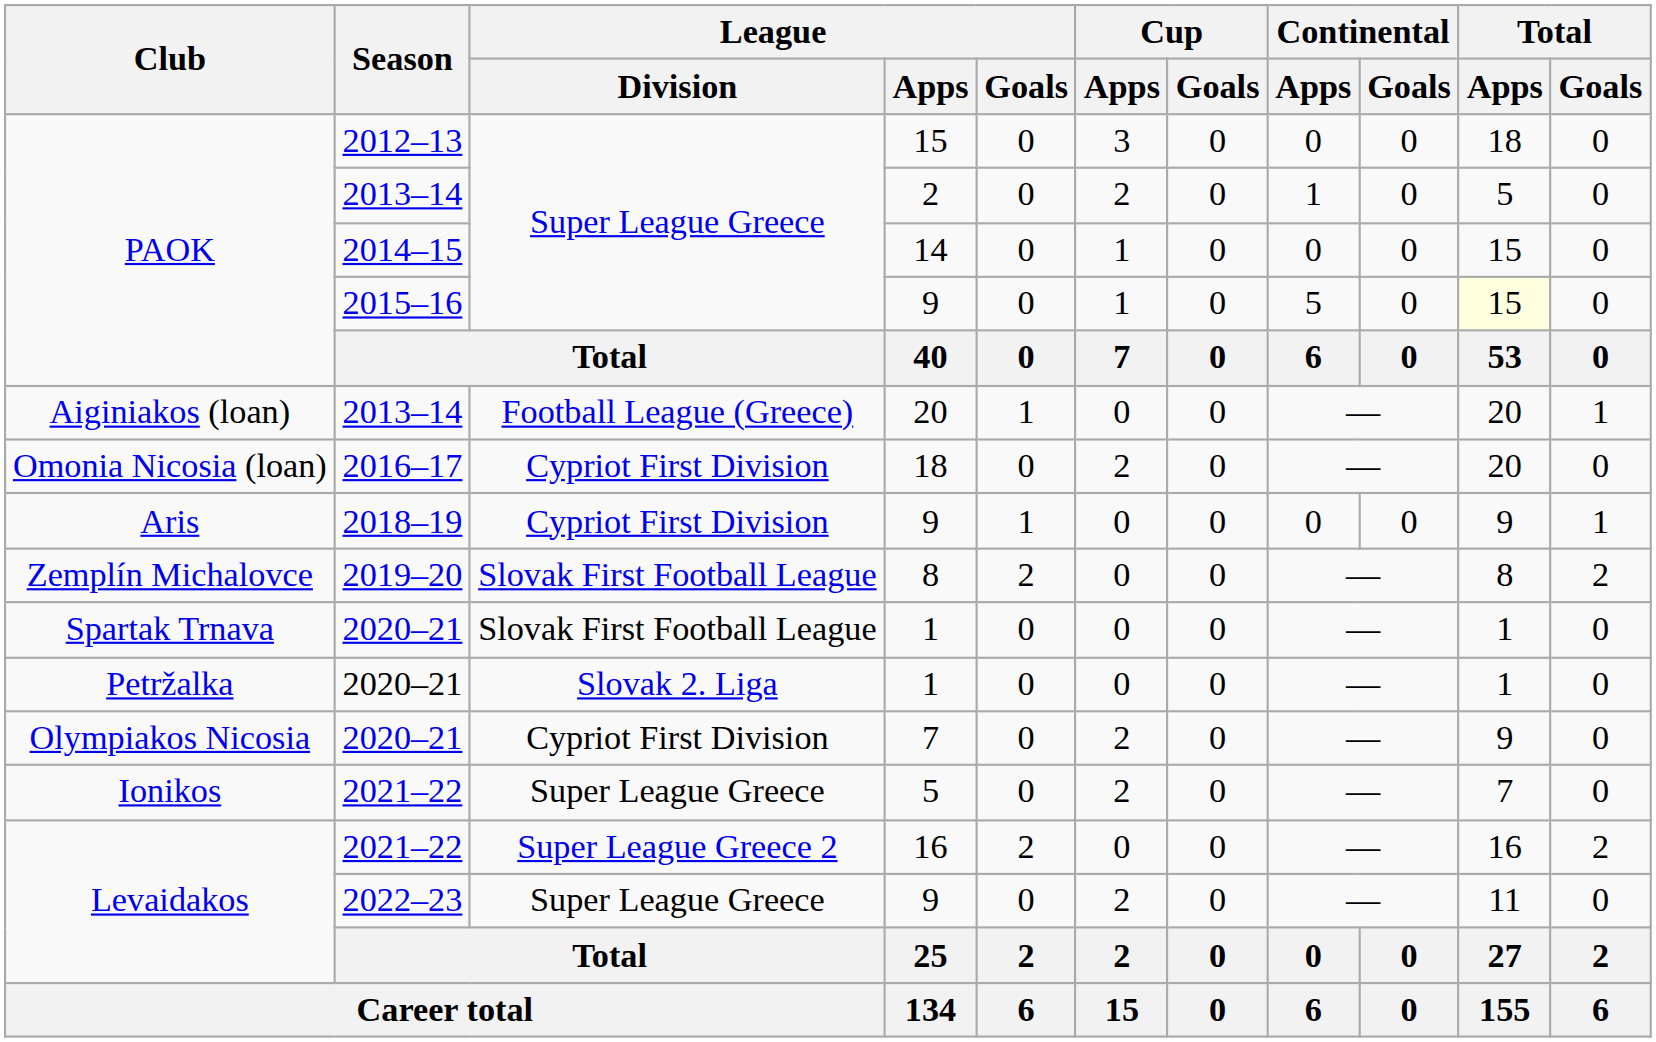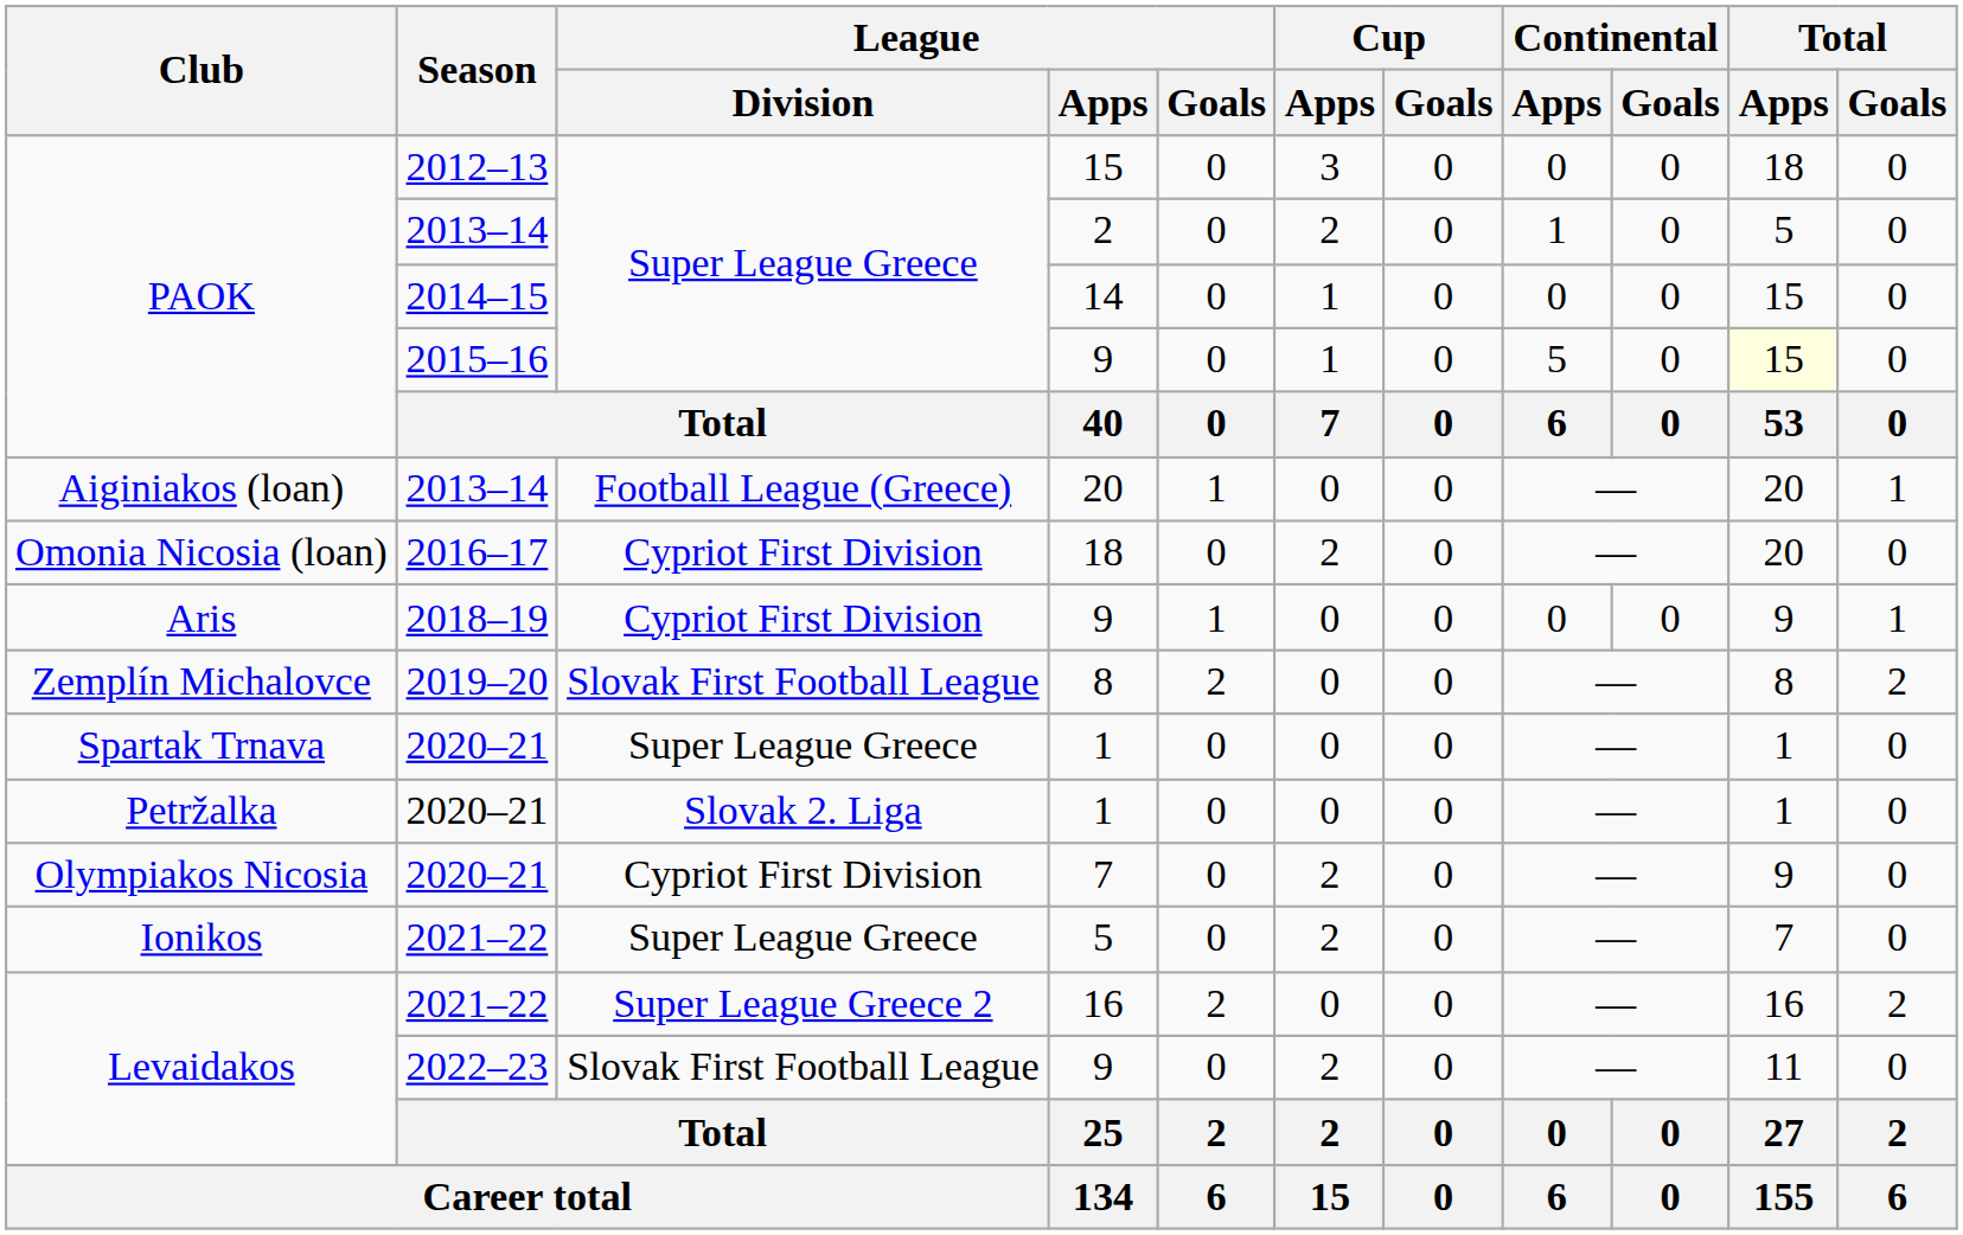 <table class="wikitable", style="text-align:center">
 <tr>
 <th rowspan="2">Club</th>
 <th rowspan="2">Season</th>
 <th colspan="3">League</th>
 <th colspan="2">Cup</th>
 <th colspan="2">Continental</th>
 <th colspan="2">Total</th>
 </tr>
 <tr>
 <th>Division</th>
 <th>Apps</th>
 <th>Goals</th>
 <th>Apps</th>
 <th>Goals</th>
 <th>Apps</th>
 <th>Goals</th>
 <th>Apps</th>
 <th>Goals</th>
 </tr>
 <tr>
 <td rowspan="5"><a href='#'>PAOK</a></td>
 <td><a href='#'>2012–13</a></td>
 <td rowspan="4"><a href='#'>Super League Greece</a></td>
 <td>15</td>
 <td>0</td>
 <td>3</td>
 <td>0</td>
 <td>0</td>
 <td>0</td>
 <td>18</td>
 <td>0</td>
 </tr>
 <tr>
 <td><a href='#'>2013–14</a></td>
 <td>2</td>
 <td>0</td>
 <td>2</td>
 <td>0</td>
 <td>1</td>
 <td>0</td>
 <td>5</td>
 <td>0</td>
 </tr>
 <tr>
 <td><a href='#'>2014–15</a></td>
 <td>14</td>
 <td>0</td>
 <td>1</td>
 <td>0</td>
 <td>0</td>
 <td>0</td>
 <td>15</td>
 <td>0</td>
 </tr>
 <tr>
 <td><a href='#'>2015–16</a></td>
 <td>9</td>
 <td>0</td>
 <td>1</td>
 <td>0</td>
 <td>5</td>
 <td>0</td>
 <td style="background: lightyellow;">15</td>
 <td>0</td>
 </tr>
 <tr>
 <th colspan="2">Total</th>
 <th>40</th>
 <th>0</th>
 <th>7</th>
 <th>0</th>
 <th>6</th>
 <th>0</th>
 <th>53</th>
 <th>0</th>
 </tr>
 <tr>
 <td><a href='#'>Aiginiakos</a> (loan)</td>
 <td><a href='#'>2013–14</a></td>
 <td><a href='#'>Football League (Greece)</a></td>
 <td>20</td>
 <td>1</td>
 <td>0</td>
 <td>0</td>
 <td colspan="2">—</td>
 <td>20</td>
 <td>1</td>
 </tr>
 <tr>
 <td><a href='#'>Omonia Nicosia</a> (loan)</td>
 <td><a href='#'>2016–17</a></td>
 <td><a href='#'>Cypriot First Division</a></td>
 <td>18</td>
 <td>0</td>
 <td>2</td>
 <td>0</td>
 <td colspan="2">—</td>
 <td>20</td>
 <td>0</td>
 </tr>
 <tr>
 <td><a href='#'>Aris</a></td>
 <td><a href='#'>2018–19</a></td>
 <td><a href='#'>Cypriot First Division</a></td>
 <td>9</td>
 <td>1</td>
 <td>0</td>
 <td>0</td>
 <td>0</td>
 <td>0</td>
 <td>9</td>
 <td>1</td>
 </tr>
 <tr>
 <td><a href='#'>Zemplín Michalovce</a></td>
 <td><a href='#'>2019–20</a></td>
 <td><a href='#'>Slovak First Football League</a></td>
 <td>8</td>
 <td>2</td>
 <td>0</td>
 <td>0</td>
 <td colspan="2">—</td>
 <td>8</td>
 <td>2</td>
 </tr>
 <tr>
 <td><a href='#'>Spartak Trnava</a></td>
 <td><a href='#'>2020–21</a></td>
-<td>Slovak First Football League</td>
+<td>Super League Greece</td>
 <td>1</td>
 <td>0</td>
 <td>0</td>
 <td>0</td>
 <td colspan="2">—</td>
 <td>1</td>
 <td>0</td>
 </tr>
 <tr>
 <td><a href='#'>Petržalka</a></td>
 <td>2020–21</td>
 <td><a href='#'>Slovak 2. Liga</a></td>
 <td>1</td>
 <td>0</td>
 <td>0</td>
 <td>0</td>
 <td colspan="2">—</td>
 <td>1</td>
 <td>0</td>
 </tr>
 <tr>
 <td><a href='#'>Olympiakos Nicosia</a></td>
 <td><a href='#'>2020–21</a></td>
 <td>Cypriot First Division</td>
 <td>7</td>
 <td>0</td>
 <td>2</td>
 <td>0</td>
 <td colspan="2">—</td>
 <td>9</td>
 <td>0</td>
 </tr>
 <tr>
 <td><a href='#'>Ionikos</a></td>
 <td><a href='#'>2021–22</a></td>
 <td>Super League Greece</td>
 <td>5</td>
 <td>0</td>
 <td>2</td>
 <td>0</td>
 <td colspan="2">—</td>
 <td>7</td>
 <td>0</td>
 </tr>
 <tr>
 <td rowspan="3"><a href='#'>Levaidakos</a></td>
 <td><a href='#'>2021–22</a></td>
 <td><a href='#'>Super League Greece 2</a></td>
 <td>16</td>
 <td>2</td>
 <td>0</td>
 <td>0</td>
 <td colspan="2">—</td>
 <td>16</td>
 <td>2</td>
 </tr>
 <tr>
 <td><a href='#'>2022–23</a></td>
-<td>Super League Greece</td>
+<td>Slovak First Football League</td>
 <td>9</td>
 <td>0</td>
 <td>2</td>
 <td>0</td>
 <td colspan="2">—</td>
 <td>11</td>
 <td>0</td>
 </tr>
 <tr>
 <th colspan="2">Total</th>
 <th>25</th>
 <th>2</th>
 <th>2</th>
 <th>0</th>
 <th>0</th>
 <th>0</th>
 <th>27</th>
 <th>2</th>
 </tr>
 <tr>
 <th colspan="3">Career total</th>
 <th>134</th>
 <th>6</th>
 <th>15</th>
 <th>0</th>
 <th>6</th>
 <th>0</th>
 <th>155</th>
 <th>6</th>
 </tr>
 </table>
